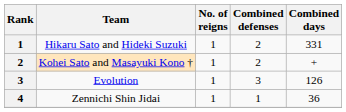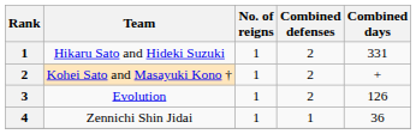 <table class="wikitable sortable" style="text-align: center">
 <tr>
 <th>Rank</th>
 <th>Team</th>
 <th data-sort-type="number">No. of<br>reigns</th>
 <th data-sort-type="number">Combined<br>defenses</th>
 <th data-sort-type="number">Combined<br>days</th>
 </tr>
 <tr>
 <th>1</th>
 <td><a href='#'>Hikaru Sato</a> and <a href='#'>Hideki Suzuki</a></td>
 <td>1</td>
 <td>2</td>
 <td>331</td>
 </tr>
 <tr>
 <th>2</th>
 <td style="background-color:#ffe6bd"><a href='#'>Kohei Sato</a> and <a href='#'>Masayuki Kono</a> †</td>
 <td>1</td>
 <td>2</td>
 <td>+</td>
 </tr>
 <tr>
 <th>3</th>
 <td><a href='#'>Evolution</a><br></td>
 <td>1</td>
-<td>3</td>
+<td>2</td>
 <td>126</td>
 </tr>
 <tr>
 <th>4</th>
 <td>Zennichi Shin Jidai<br></td>
 <td>1</td>
 <td>1</td>
 <td>36</td>
 </tr>
 <tr>
 </tr>
 </table>
